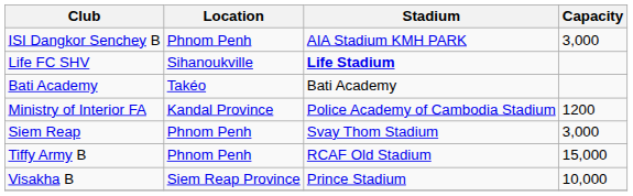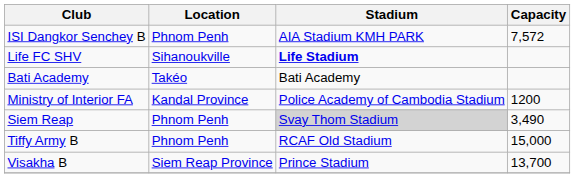 <table class="wikitable sortable" style="align-left">
 <tr>
 <th>Club</th>
 <th>Location</th>
 <th>Stadium</th>
 <th>Capacity</th>
 </tr>
 <tr>
 <td><a href='#'>ISI Dangkor Senchey</a> B</td>
 <td><a href='#'>Phnom Penh</a></td>
 <td><a href='#'>AIA Stadium KMH PARK</a></td>
-<td>3,000</td>
+<td>7,572</td>
 </tr>
 <tr>
 <td><a href='#'>Life FC SHV</a></td>
 <td><a href='#'>Sihanoukville</a></td>
 <td><strong><a href='#'>Life Stadium</a></strong></td>
 <td></td>
 </tr>
 <tr>
 <td><a href='#'>Bati Academy</a></td>
 <td><a href='#'>Takéo</a></td>
 <td>Bati Academy</td>
 <td></td>
 </tr>
 <tr>
 <td><a href='#'>Ministry of Interior FA</a></td>
 <td><a href='#'>Kandal Province</a></td>
 <td><a href='#'>Police Academy of Cambodia Stadium</a></td>
 <td>1200</td>
 </tr>
 <tr>
 <td><a href='#'>Siem Reap</a></td>
 <td><a href='#'>Phnom Penh</a></td>
-<td><a href='#'>Svay Thom Stadium</a></td>
-<td>3,000</td>
+<td style="background: lightgrey;"><a href='#'>Svay Thom Stadium</a></td>
+<td>3,490</td>
 </tr>
 <tr>
 <td><a href='#'>Tiffy Army</a> B</td>
 <td><a href='#'>Phnom Penh</a></td>
 <td><a href='#'>RCAF Old Stadium</a></td>
 <td>15,000</td>
 </tr>
 <tr>
 <td><a href='#'>Visakha</a> B</td>
 <td><a href='#'>Siem Reap Province</a></td>
 <td><a href='#'>Prince Stadium</a></td>
-<td>10,000</td>
+<td>13,700</td>
 </tr>
 <tr>
 </tr>
 </table>
